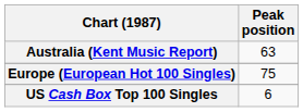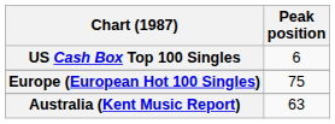 <table class="wikitable sortable plainrowheaders" style="text-align:center">
 <tr>
 <th scope="col">Chart (1987)</th>
 <th scope="col">Peak<br>position</th>
 </tr>
 <tr>
-<th scope="row">Australia (<a href='#'>Kent Music Report</a>)</th>
-<td>63</td>
+<th scope="row">US <em><a href='#'>Cash Box</a></em> Top 100 Singles</th>
+<td>6</td>
 </tr>
 <tr>
 </tr>
 <tr>
 <th scope="row">Europe (<a href='#'>European Hot 100 Singles</a>)</th>
 <td>75</td>
 </tr>
 <tr>
 </tr>
 <tr>
 </tr>
 <tr>
 </tr>
 <tr>
 </tr>
 <tr>
-<th scope="row">US <em><a href='#'>Cash Box</a></em> Top 100 Singles</th>
-<td>6</td>
+<th scope="row">Australia (<a href='#'>Kent Music Report</a>)</th>
+<td>63</td>
 </tr>
 </table>
